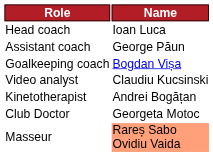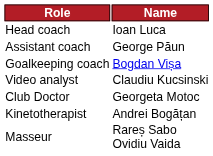 <table class="toccolours">
 <tr>
 <th style="background:#b31d26;color:#FFFFFF;border:1px solid #000000">Role</th>
 <th style="background:#b31d26;color:#FFFFFF;border:1px solid #000000">Name</th>
 </tr>
 <tr>
 <td>Head coach</td>
 <td> Ioan Luca</td>
 </tr>
 <tr>
 <td>Assistant coach</td>
 <td> George Păun</td>
 </tr>
 <tr>
 <td>Goalkeeping coach</td>
 <td> <a href='#'>Bogdan Vișa</a></td>
 </tr>
 <tr>
 <td>Video analyst</td>
 <td> Claudiu Kucsinski</td>
 </tr>
 <tr>
+<td>Club Doctor</td>
+<td> Georgeta Motoc</td>
+</tr>
+<tr>
 <td>Kinetotherapist</td>
 <td> Andrei Bogățan</td>
 </tr>
 <tr>
-<td>Club Doctor</td>
-<td> Georgeta Motoc</td>
-</tr>
-<tr>
 <td>Masseur</td>
-<td style="background: lightsalmon;"> Rareș Sabo <br>  Ovidiu Vaida</td>
+<td> Rareș Sabo <br>  Ovidiu Vaida</td>
 </tr>
 </table>
